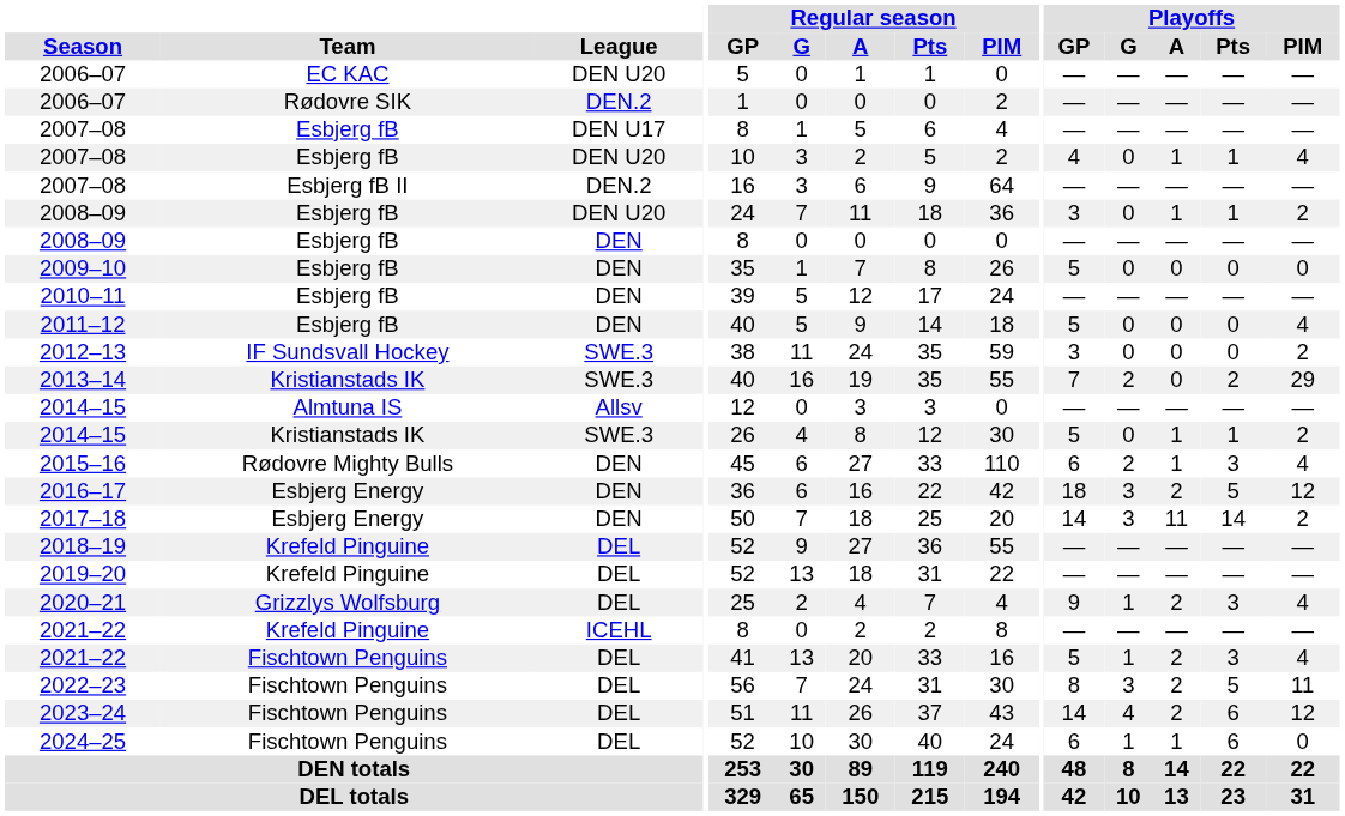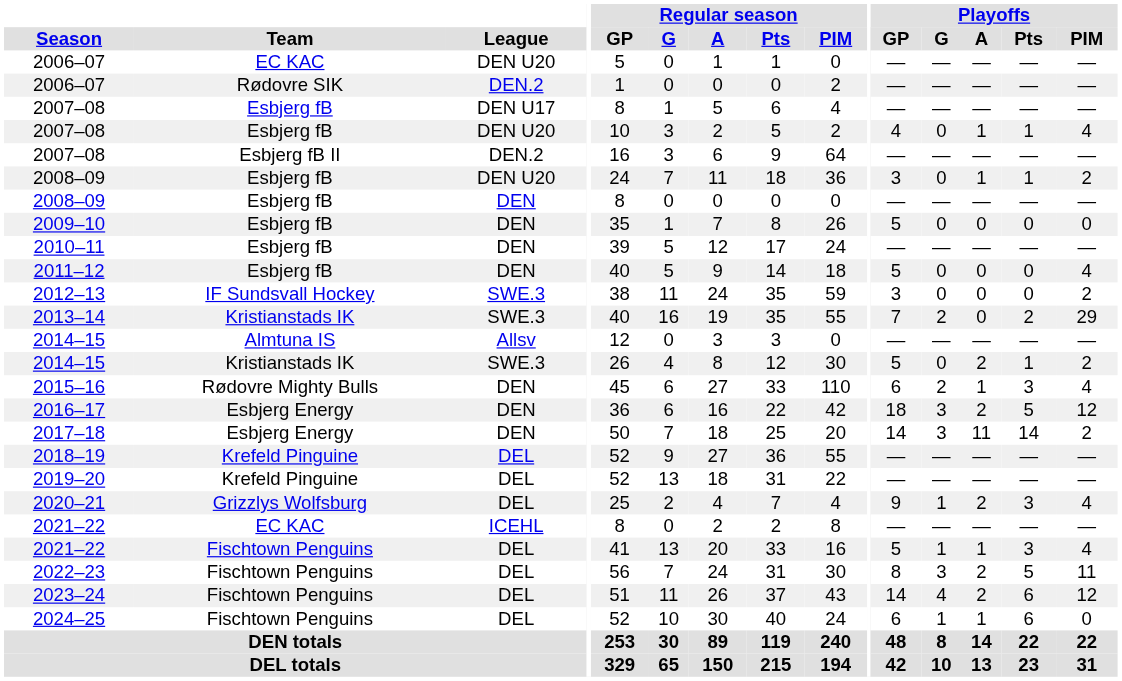 <table border="0" cellpadding="1" cellspacing="0" style="text-align:center; width:60em">
 <tr bgcolor="#e0e0e0">
 <th colspan="3" bgcolor="#ffffff"></th>
 <th rowspan="99" bgcolor="#ffffff"></th>
 <th colspan="5"><a href='#'>Regular season</a></th>
 <th rowspan="99" bgcolor="#ffffff"></th>
 <th colspan="5"><a href='#'>Playoffs</a></th>
 </tr>
 <tr bgcolor="#e0e0e0">
 <th><a href='#'>Season</a></th>
 <th>Team</th>
 <th>League</th>
 <th>GP</th>
 <th><a href='#'>G</a></th>
 <th><a href='#'>A</a></th>
 <th><a href='#'>Pts</a></th>
 <th><a href='#'>PIM</a></th>
 <th>GP</th>
 <th>G</th>
 <th>A</th>
 <th>Pts</th>
 <th>PIM</th>
 </tr>
 <tr>
 <td>2006–07</td>
 <td><a href='#'>EC KAC</a></td>
 <td>DEN U20</td>
 <td>5</td>
 <td>0</td>
 <td>1</td>
 <td>1</td>
 <td>0</td>
 <td>—</td>
 <td>—</td>
 <td>—</td>
 <td>—</td>
 <td>—</td>
 </tr>
 <tr bgcolor="#f0f0f0">
 <td>2006–07</td>
 <td>Rødovre SIK</td>
 <td><a href='#'>DEN.2</a></td>
 <td>1</td>
 <td>0</td>
 <td>0</td>
 <td>0</td>
 <td>2</td>
 <td>—</td>
 <td>—</td>
 <td>—</td>
 <td>—</td>
 <td>—</td>
 </tr>
 <tr>
 <td>2007–08</td>
 <td><a href='#'>Esbjerg fB</a></td>
 <td>DEN U17</td>
 <td>8</td>
 <td>1</td>
 <td>5</td>
 <td>6</td>
 <td>4</td>
 <td>—</td>
 <td>—</td>
 <td>—</td>
 <td>—</td>
 <td>—</td>
 </tr>
 <tr bgcolor="#f0f0f0">
 <td>2007–08</td>
 <td>Esbjerg fB</td>
 <td>DEN U20</td>
 <td>10</td>
 <td>3</td>
 <td>2</td>
 <td>5</td>
 <td>2</td>
 <td>4</td>
 <td>0</td>
 <td>1</td>
 <td>1</td>
 <td>4</td>
 </tr>
 <tr>
 <td>2007–08</td>
 <td>Esbjerg fB II</td>
 <td>DEN.2</td>
 <td>16</td>
 <td>3</td>
 <td>6</td>
 <td>9</td>
 <td>64</td>
 <td>—</td>
 <td>—</td>
 <td>—</td>
 <td>—</td>
 <td>—</td>
 </tr>
 <tr bgcolor="#f0f0f0">
 <td>2008–09</td>
 <td>Esbjerg fB</td>
 <td>DEN U20</td>
 <td>24</td>
 <td>7</td>
 <td>11</td>
 <td>18</td>
 <td>36</td>
 <td>3</td>
 <td>0</td>
 <td>1</td>
 <td>1</td>
 <td>2</td>
 </tr>
 <tr>
 <td><a href='#'>2008–09</a></td>
 <td>Esbjerg fB</td>
 <td><a href='#'>DEN</a></td>
 <td>8</td>
 <td>0</td>
 <td>0</td>
 <td>0</td>
 <td>0</td>
 <td>—</td>
 <td>—</td>
 <td>—</td>
 <td>—</td>
 <td>—</td>
 </tr>
 <tr bgcolor="#f0f0f0">
 <td><a href='#'>2009–10</a></td>
 <td>Esbjerg fB</td>
 <td>DEN</td>
 <td>35</td>
 <td>1</td>
 <td>7</td>
 <td>8</td>
 <td>26</td>
 <td>5</td>
 <td>0</td>
 <td>0</td>
 <td>0</td>
 <td>0</td>
 </tr>
 <tr>
 <td><a href='#'>2010–11</a></td>
 <td>Esbjerg fB</td>
 <td>DEN</td>
 <td>39</td>
 <td>5</td>
 <td>12</td>
 <td>17</td>
 <td>24</td>
 <td>—</td>
 <td>—</td>
 <td>—</td>
 <td>—</td>
 <td>—</td>
 </tr>
 <tr bgcolor="#f0f0f0">
 <td><a href='#'>2011–12</a></td>
 <td>Esbjerg fB</td>
 <td>DEN</td>
 <td>40</td>
 <td>5</td>
 <td>9</td>
 <td>14</td>
 <td>18</td>
 <td>5</td>
 <td>0</td>
 <td>0</td>
 <td>0</td>
 <td>4</td>
 </tr>
 <tr>
 <td><a href='#'>2012–13</a></td>
 <td><a href='#'>IF Sundsvall Hockey</a></td>
 <td><a href='#'>SWE.3</a></td>
 <td>38</td>
 <td>11</td>
 <td>24</td>
 <td>35</td>
 <td>59</td>
 <td>3</td>
 <td>0</td>
 <td>0</td>
 <td>0</td>
 <td>2</td>
 </tr>
 <tr bgcolor="#f0f0f0">
 <td><a href='#'>2013–14</a></td>
 <td><a href='#'>Kristianstads IK</a></td>
 <td>SWE.3</td>
 <td>40</td>
 <td>16</td>
 <td>19</td>
 <td>35</td>
 <td>55</td>
 <td>7</td>
 <td>2</td>
 <td>0</td>
 <td>2</td>
 <td>29</td>
 </tr>
 <tr>
 <td><a href='#'>2014–15</a></td>
 <td><a href='#'>Almtuna IS</a></td>
 <td><a href='#'>Allsv</a></td>
 <td>12</td>
 <td>0</td>
 <td>3</td>
 <td>3</td>
 <td>0</td>
 <td>—</td>
 <td>—</td>
 <td>—</td>
 <td>—</td>
 <td>—</td>
 </tr>
 <tr bgcolor="#f0f0f0">
 <td><a href='#'>2014–15</a></td>
 <td>Kristianstads IK</td>
 <td>SWE.3</td>
 <td>26</td>
 <td>4</td>
 <td>8</td>
 <td>12</td>
 <td>30</td>
 <td>5</td>
 <td>0</td>
-<td>1</td>
+<td>2</td>
 <td>1</td>
 <td>2</td>
 </tr>
 <tr>
 <td><a href='#'>2015–16</a></td>
 <td>Rødovre Mighty Bulls</td>
 <td>DEN</td>
 <td>45</td>
 <td>6</td>
 <td>27</td>
 <td>33</td>
 <td>110</td>
 <td>6</td>
 <td>2</td>
 <td>1</td>
 <td>3</td>
 <td>4</td>
 </tr>
 <tr bgcolor="#f0f0f0">
 <td><a href='#'>2016–17</a></td>
 <td>Esbjerg Energy</td>
 <td>DEN</td>
 <td>36</td>
 <td>6</td>
 <td>16</td>
 <td>22</td>
 <td>42</td>
 <td>18</td>
 <td>3</td>
 <td>2</td>
 <td>5</td>
 <td>12</td>
 </tr>
 <tr>
 <td><a href='#'>2017–18</a></td>
 <td>Esbjerg Energy</td>
 <td>DEN</td>
 <td>50</td>
 <td>7</td>
 <td>18</td>
 <td>25</td>
 <td>20</td>
 <td>14</td>
 <td>3</td>
 <td>11</td>
 <td>14</td>
 <td>2</td>
 </tr>
 <tr bgcolor="#f0f0f0">
 <td><a href='#'>2018–19</a></td>
 <td><a href='#'>Krefeld Pinguine</a></td>
 <td><a href='#'>DEL</a></td>
 <td>52</td>
 <td>9</td>
 <td>27</td>
 <td>36</td>
 <td>55</td>
 <td>—</td>
 <td>—</td>
 <td>—</td>
 <td>—</td>
 <td>—</td>
 </tr>
 <tr>
 <td><a href='#'>2019–20</a></td>
 <td>Krefeld Pinguine</td>
 <td>DEL</td>
 <td>52</td>
 <td>13</td>
 <td>18</td>
 <td>31</td>
 <td>22</td>
 <td>—</td>
 <td>—</td>
 <td>—</td>
 <td>—</td>
 <td>—</td>
 </tr>
 <tr bgcolor="#f0f0f0">
 <td><a href='#'>2020–21</a></td>
 <td><a href='#'>Grizzlys Wolfsburg</a></td>
 <td>DEL</td>
 <td>25</td>
 <td>2</td>
 <td>4</td>
 <td>7</td>
 <td>4</td>
 <td>9</td>
 <td>1</td>
 <td>2</td>
 <td>3</td>
 <td>4</td>
 </tr>
 <tr>
 <td><a href='#'>2021–22</a></td>
-<td><a href='#'>Krefeld Pinguine</a></td>
+<td><a href='#'>EC KAC</a></td>
 <td><a href='#'>ICEHL</a></td>
 <td>8</td>
 <td>0</td>
 <td>2</td>
 <td>2</td>
 <td>8</td>
 <td>—</td>
 <td>—</td>
 <td>—</td>
 <td>—</td>
 <td>—</td>
 </tr>
 <tr bgcolor="#f0f0f0">
 <td><a href='#'>2021–22</a></td>
 <td><a href='#'>Fischtown Penguins</a></td>
 <td>DEL</td>
 <td>41</td>
 <td>13</td>
 <td>20</td>
 <td>33</td>
 <td>16</td>
 <td>5</td>
 <td>1</td>
-<td>2</td>
+<td>1</td>
 <td>3</td>
 <td>4</td>
 </tr>
 <tr>
 <td><a href='#'>2022–23</a></td>
 <td>Fischtown Penguins</td>
 <td>DEL</td>
 <td>56</td>
 <td>7</td>
 <td>24</td>
 <td>31</td>
 <td>30</td>
 <td>8</td>
 <td>3</td>
 <td>2</td>
 <td>5</td>
 <td>11</td>
 </tr>
 <tr bgcolor="#f0f0f0">
 <td><a href='#'>2023–24</a></td>
 <td>Fischtown Penguins</td>
 <td>DEL</td>
 <td>51</td>
 <td>11</td>
 <td>26</td>
 <td>37</td>
 <td>43</td>
 <td>14</td>
 <td>4</td>
 <td>2</td>
 <td>6</td>
 <td>12</td>
 </tr>
 <tr>
 <td><a href='#'>2024–25</a></td>
 <td>Fischtown Penguins</td>
 <td>DEL</td>
 <td>52</td>
 <td>10</td>
 <td>30</td>
 <td>40</td>
 <td>24</td>
 <td>6</td>
 <td>1</td>
 <td>1</td>
 <td>6</td>
 <td>0</td>
 </tr>
 <tr bgcolor="#e0e0e0">
 <th colspan="3">DEN totals</th>
 <th>253</th>
 <th>30</th>
 <th>89</th>
 <th>119</th>
 <th>240</th>
 <th>48</th>
 <th>8</th>
 <th>14</th>
 <th>22</th>
 <th>22</th>
 </tr>
 <tr bgcolor="#e0e0e0">
 <th colspan="3">DEL totals</th>
 <th>329</th>
 <th>65</th>
 <th>150</th>
 <th>215</th>
 <th>194</th>
 <th>42</th>
 <th>10</th>
 <th>13</th>
 <th>23</th>
 <th>31</th>
 </tr>
 </table>
